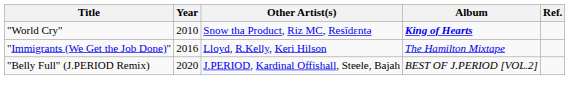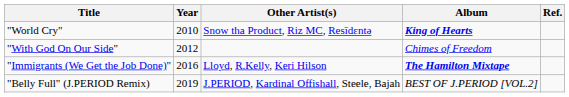 <table class="wikitable">
 <tr>
 <th>Title</th>
 <th>Year</th>
 <th>Other Artist(s)</th>
 <th>Album</th>
 <th>Ref.</th>
 </tr>
 <tr>
 <td>"World Cry"</td>
 <td>2010</td>
 <td><a href='#'>Snow tha Product</a>, <a href='#'>Riz MC</a>, <a href='#'>Resīdεntә</a></td>
 <td><strong><em><a href='#'>King of Hearts</a></em></strong></td>
 <td></td>
 </tr>
 <tr>
+<td>"<a href='#'>With God On Our Side</a>"</td>
+<td>2012</td>
+<td></td>
+<td><em><a href='#'>Chimes of Freedom</a></em></td>
+<td></td>
+</tr>
+<tr>
 <td>"<a href='#'>Immigrants (We Get the Job Done)</a>"</td>
 <td>2016</td>
 <td><a href='#'>Lloyd</a>, <a href='#'>R.Kelly</a>, <a href='#'>Keri Hilson</a></td>
-<td><em><a href='#'>The Hamilton Mixtape</a></em></td>
+<td><strong><em><a href='#'>The Hamilton Mixtape</a></em></strong></td>
 <td></td>
 </tr>
 <tr>
 <td>"Belly Full" (J.PERIOD Remix)</td>
-<td>2020</td>
+<td>2019</td>
 <td><a href='#'>J.PERIOD</a>, <a href='#'>Kardinal Offishall</a>, Steele, Bajah</td>
 <td><em>BEST OF J.PERIOD [VOL.2]</em></td>
 <td></td>
 </tr>
 </table>
